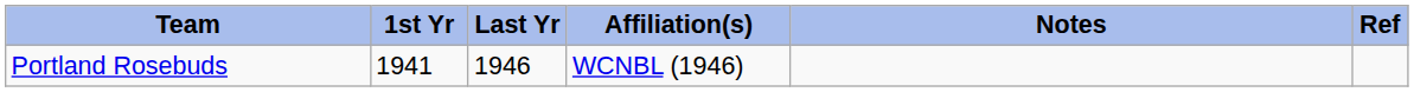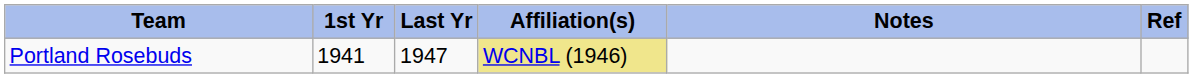 <table class="wikitable" style="width: 100%">
 <tr>
 <th style="background:#a8bdec; width:26%;">Team</th>
 <th style="width:7%; background:#a8bdec;">1st Yr</th>
 <th style="width:7%; background:#a8bdec;">Last Yr</th>
 <th style="width:16%; background:#a8bdec;">Affiliation(s)</th>
 <th style="width:40%; background:#a8bdec;">Notes</th>
 <th style="width:4%; background:#a8bdec;">Ref</th>
 </tr>
 <tr>
 <td><a href='#'>Portland Rosebuds</a></td>
 <td>1941</td>
-<td>1946</td>
-<td><a href='#'>WCNBL</a> (1946)</td>
+<td>1947</td>
+<td style="background: khaki;"><a href='#'>WCNBL</a> (1946)</td>
 <td></td>
 <td></td>
 </tr>
 </table>
